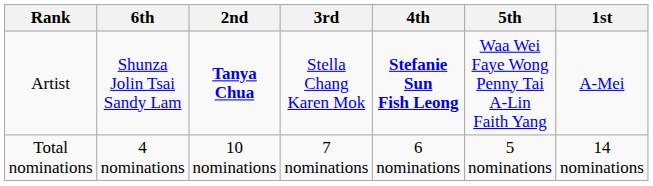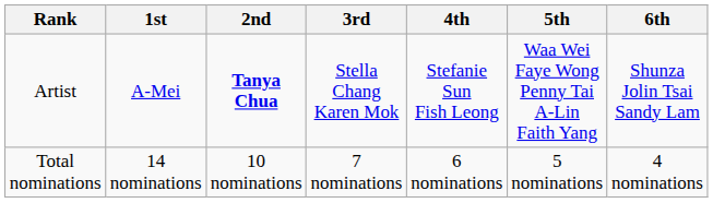 <table class="wikitable">
 <tr>
 <th>Rank</th>
-<th>6th</th>
+<th>1st</th>
 <th>2nd</th>
 <th>3rd</th>
 <th>4th</th>
 <th>5th</th>
-<th>1st</th>
+<th>6th</th>
 </tr>
 <tr align=center>
 <td>Artist</td>
-<td><a href='#'>Shunza</a><br><a href='#'>Jolin Tsai</a><br><a href='#'>Sandy Lam</a></td>
+<td><a href='#'>A-Mei</a></td>
 <td><strong><a href='#'>Tanya Chua</a></strong></td>
 <td><a href='#'>Stella Chang</a><br><a href='#'>Karen Mok</a></td>
-<td><strong><a href='#'>Stefanie Sun</a><br><a href='#'>Fish Leong</a></strong></td>
+<td><a href='#'>Stefanie Sun</a><br><a href='#'>Fish Leong</a></td>
 <td><a href='#'>Waa Wei</a><br><a href='#'>Faye Wong</a><br><a href='#'>Penny Tai</a><br><a href='#'>A-Lin</a><br><a href='#'>Faith Yang</a></td>
-<td><a href='#'>A-Mei</a></td>
+<td><a href='#'>Shunza</a><br><a href='#'>Jolin Tsai</a><br><a href='#'>Sandy Lam</a></td>
 </tr>
 <tr align=center>
 <td>Total nominations</td>
-<td>4 nominations</td>
+<td>14 nominations</td>
 <td>10 nominations</td>
 <td>7 nominations</td>
 <td>6 nominations</td>
 <td>5 nominations</td>
-<td>14 nominations</td>
+<td>4 nominations</td>
 </tr>
 </table>
